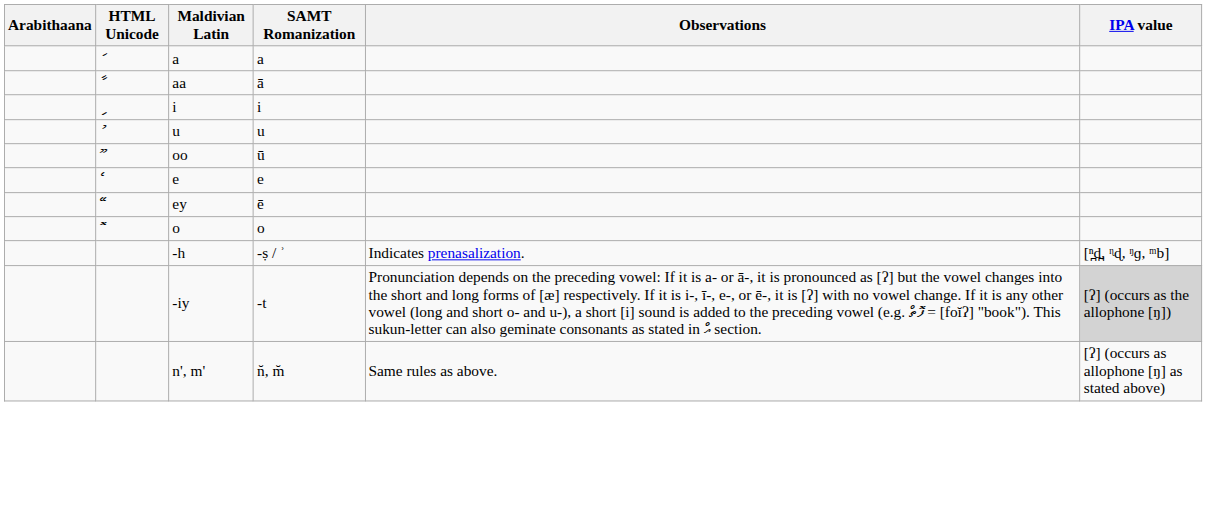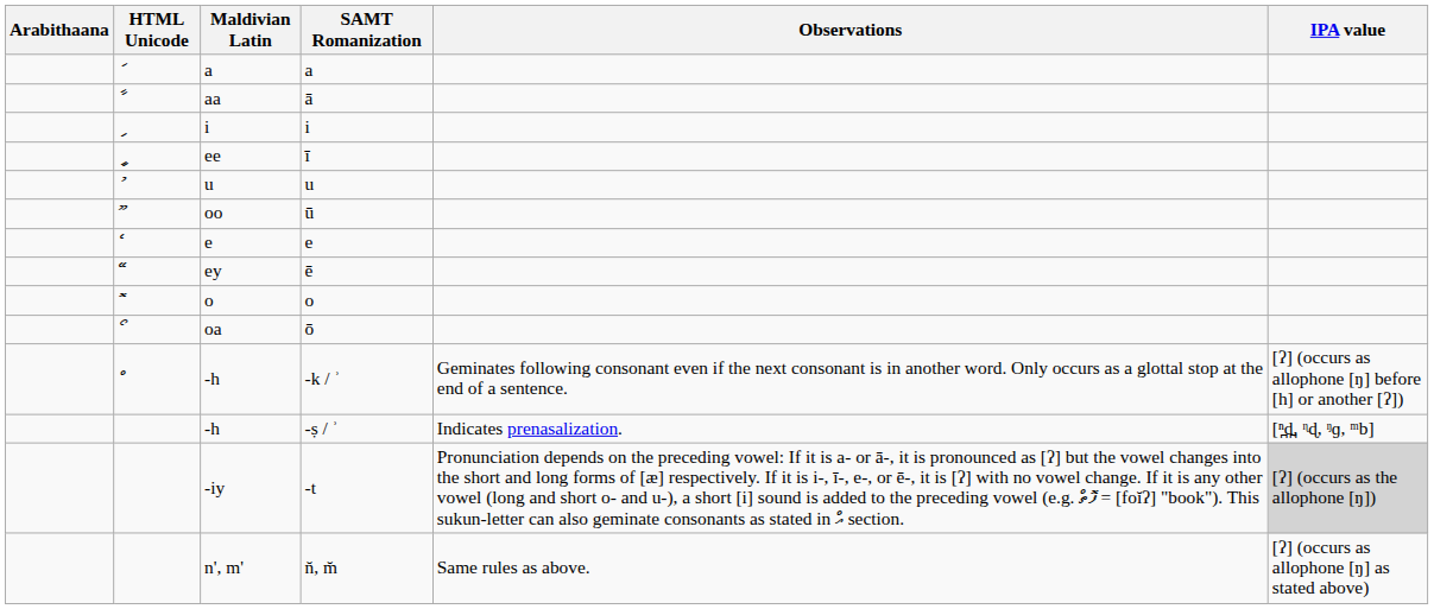 <table class="wikitable">
 <tr bgcolor="#EFEFEF">
 <th>Arabithaana</th>
 <th>HTML Unicode</th>
 <th>Maldivian Latin</th>
 <th>SAMT Romanization</th>
 <th>Observations</th>
 <th><a href='#'>IPA</a> value</th>
 </tr>
 <tr>
 <td></td>
 <td>&#1958;</td>
 <td>a</td>
 <td>a</td>
 <td></td>
 <td></td>
 </tr>
 <tr>
 <td></td>
 <td>&#1959;</td>
 <td>aa</td>
 <td>ā</td>
 <td></td>
 <td></td>
 </tr>
 <tr>
 <td></td>
 <td>&#1960;</td>
 <td>i</td>
 <td>i</td>
+<td></td>
+<td></td>
+</tr>
+<tr>
+<td></td>
+<td>&#1961;</td>
+<td>ee</td>
+<td>ī</td>
 <td></td>
 <td></td>
 </tr>
 <tr>
 <td></td>
 <td>&#1962;</td>
 <td>u</td>
 <td>u</td>
 <td></td>
 <td></td>
 </tr>
 <tr>
 <td></td>
 <td>&#1963;</td>
 <td>oo</td>
 <td>ū</td>
 <td></td>
 <td></td>
 </tr>
 <tr>
 <td></td>
 <td>&#1964;</td>
 <td>e</td>
 <td>e</td>
 <td></td>
 <td></td>
 </tr>
 <tr>
 <td></td>
 <td>&#1965;</td>
 <td>ey</td>
 <td>ē</td>
 <td></td>
 <td></td>
 </tr>
 <tr>
 <td></td>
 <td>&#1966;</td>
 <td>o</td>
 <td>o</td>
 <td></td>
 <td></td>
 </tr>
 <tr>
 <td></td>
+<td>&#1967;</td>
+<td>oa</td>
+<td>ō</td>
+<td></td>
+<td></td>
+</tr>
+<tr>
+<td></td>
+<td>&#1968;</td>
+<td>-h</td>
+<td>-k / ʾ</td>
+<td>Geminates following consonant even if the next consonant is in another word. Only occurs as a glottal stop at the end of a sentence.</td>
+<td>[ʔ] (occurs as allophone [ŋ] before [h] or another [ʔ])</td>
+</tr>
+<tr>
+<td></td>
 <td></td>
 <td>-h</td>
 <td>-ṣ / ʾ</td>
 <td>Indicates <a href='#'>prenasalization</a>.</td>
 <td>[ⁿ̪d̪, ᶯɖ, ᵑɡ, ᵐb]</td>
 </tr>
 <tr>
 <td></td>
 <td></td>
 <td>-iy</td>
 <td>-t</td>
 <td>Pronunciation depends on the preceding vowel: If it is a- or ā-, it is pronounced as [ʔ] but the vowel changes into the short and long forms of [æ] respectively. If it is i-, ī-, e-, or ē-, it is [ʔ] with no vowel change. If it is any other vowel (long and short o- and u-), a short [i] sound is added to the preceding vowel (e.g. ފޮތް = [foĭʔ] "book"). This sukun-letter can also geminate consonants as stated in އް section.</td>
 <td style="background: lightgrey;">[ʔ] (occurs as the allophone [ŋ])</td>
 </tr>
 <tr>
 <td></td>
 <td></td>
 <td>n', m'</td>
 <td>n̆, m̆</td>
 <td>Same rules as above.</td>
 <td>[ʔ] (occurs as allophone [ŋ] as stated above)</td>
 </tr>
 </table>
